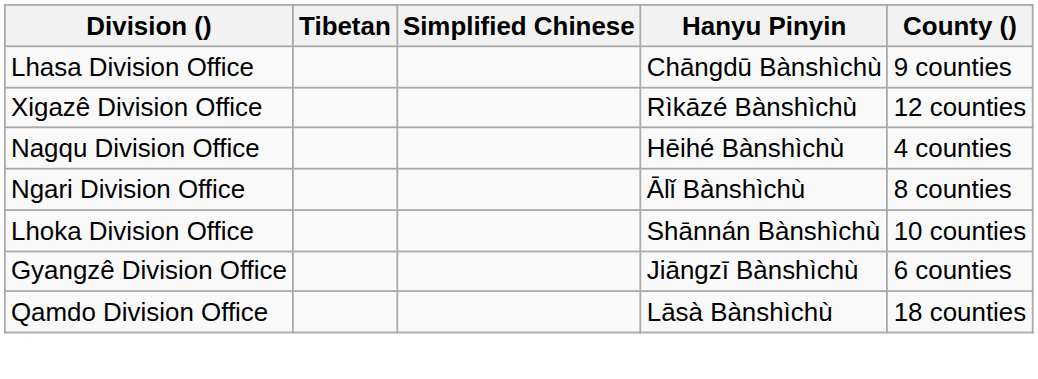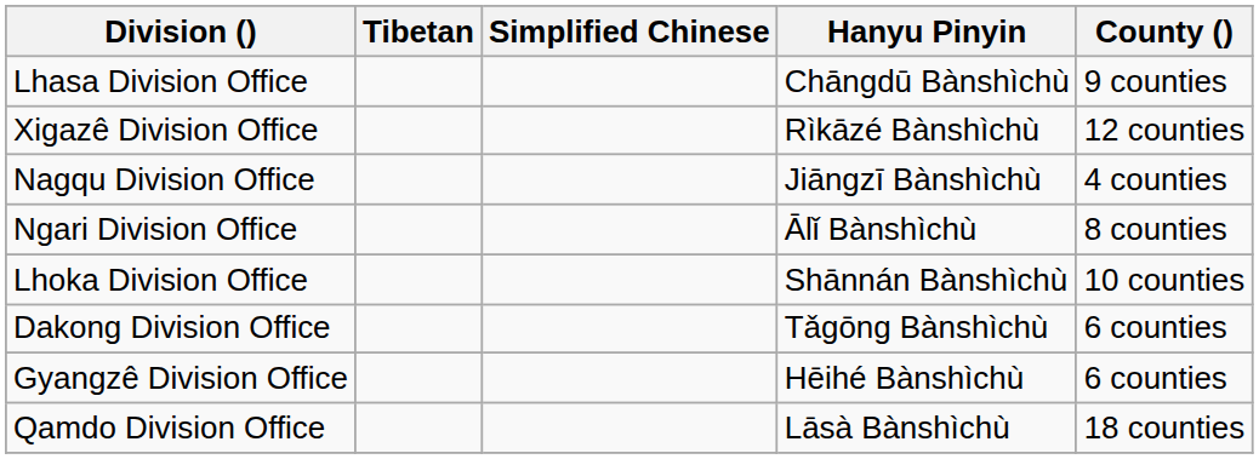 <table class="wikitable"  style="font-size:90%;" align=center>
 <tr>
 <th>Division ()</th>
 <th>Tibetan</th>
 <th>Simplified Chinese</th>
 <th>Hanyu Pinyin</th>
 <th>County ()</th>
 </tr>
 <tr>
 <td>Lhasa Division Office</td>
 <td></td>
 <td></td>
 <td>Chāngdū Bànshìchù</td>
 <td>9 counties</td>
 </tr>
 <tr>
 <td>Xigazê Division Office</td>
 <td></td>
 <td></td>
 <td>Rìkāzé Bànshìchù</td>
 <td>12 counties</td>
 </tr>
 <tr>
 <td>Nagqu Division Office</td>
 <td></td>
 <td></td>
-<td>Hēihé Bànshìchù</td>
+<td>Jiāngzī Bànshìchù</td>
 <td>4 counties</td>
 </tr>
 <tr>
 <td>Ngari Division Office</td>
 <td></td>
 <td></td>
 <td>Ālǐ Bànshìchù</td>
 <td>8 counties</td>
 </tr>
 <tr>
 <td>Lhoka Division Office</td>
 <td></td>
 <td></td>
 <td>Shānnán Bànshìchù</td>
 <td>10 counties</td>
 </tr>
 <tr>
+<td>Dakong Division Office</td>
+<td></td>
+<td></td>
+<td>Tǎgōng Bànshìchù</td>
+<td>6 counties</td>
+</tr>
+<tr>
 <td>Gyangzê Division Office</td>
 <td></td>
 <td></td>
-<td>Jiāngzī Bànshìchù</td>
+<td>Hēihé Bànshìchù</td>
 <td>6 counties</td>
 </tr>
 <tr>
 <td>Qamdo Division Office</td>
 <td></td>
 <td></td>
 <td>Lāsà Bànshìchù</td>
 <td>18 counties</td>
 </tr>
 </table>
